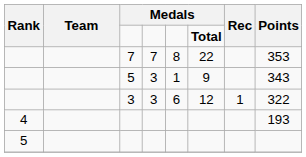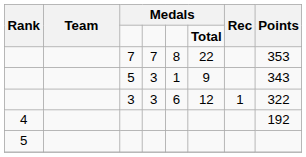 <table class="wikitable">
 <tr>
 <th rowspan=2>Rank</th>
 <th style="width:85px;" rowspan="2">Team</th>
 <th colspan=4>Medals</th>
 <th rowspan=2>Rec</th>
 <th rowspan=2>Points</th>
 </tr>
 <tr>
 <td style="width:20px; text-align:center;"></td>
 <td style="width:20px; text-align:center;"></td>
 <td style="width:20px; text-align:center;"></td>
 <td><strong>Total</strong></td>
 </tr>
 <tr>
 <td align=center></td>
 <td></td>
 <td align=center>7</td>
 <td align=center>7</td>
 <td align=center>8</td>
 <td align=center>22</td>
 <td align=center></td>
 <td align=center>353</td>
 </tr>
 <tr>
 <td align=center></td>
 <td></td>
 <td align=center>5</td>
 <td align=center>3</td>
 <td align=center>1</td>
 <td align=center>9</td>
 <td align=center></td>
 <td align=center>343</td>
 </tr>
 <tr>
 <td align=center></td>
 <td></td>
 <td align=center>3</td>
 <td align=center>3</td>
 <td align=center>6</td>
 <td align=center>12</td>
 <td align=center>1</td>
 <td align=center>322</td>
 </tr>
 <tr>
 <td align=center>4</td>
 <td><strong></strong></td>
 <td align=center></td>
 <td align=center></td>
 <td align=center></td>
 <td align=center></td>
 <td align=center></td>
-<td align=center>193</td>
+<td align=center>192</td>
 </tr>
 <tr>
 <td align=center>5</td>
 <td></td>
 <td align=center></td>
 <td align=center></td>
 <td align=center></td>
 <td align=center></td>
 <td align=center></td>
 <td align=center></td>
 </tr>
 <tr>
 </tr>
 </table>
